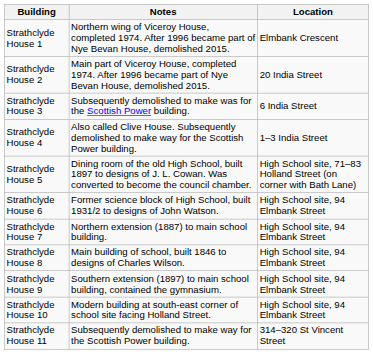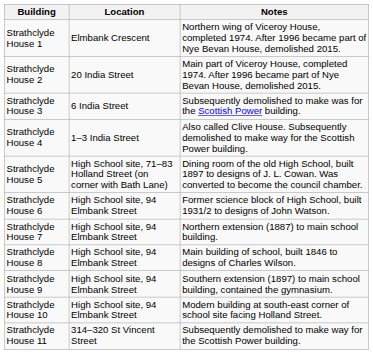 <table class="wikitable">
 <tr>
 <th>Building</th>
+<th>Location</th>
 <th>Notes</th>
-<th>Location</th>
 </tr>
 <tr>
 <td>Strathclyde House 1</td>
+<td>Elmbank Crescent</td>
 <td>Northern wing of Viceroy House, completed 1974. After 1996 became part of Nye Bevan House, demolished 2015.</td>
-<td>Elmbank Crescent</td>
 </tr>
 <tr>
 <td>Strathclyde House 2</td>
+<td>20 India Street</td>
 <td>Main part of Viceroy House, completed 1974. After 1996 became part of Nye Bevan House, demolished 2015.</td>
-<td>20 India Street</td>
 </tr>
 <tr>
 <td>Strathclyde House 3</td>
+<td>6 India Street</td>
 <td>Subsequently demolished to make was for the <a href='#'>Scottish Power</a> building.</td>
-<td>6 India Street</td>
 </tr>
 <tr>
 <td>Strathclyde House 4</td>
+<td>1–3 India Street</td>
 <td>Also called Clive House. Subsequently demolished to make way for the Scottish Power building.</td>
-<td>1–3 India Street</td>
 </tr>
 <tr>
 <td>Strathclyde House 5</td>
+<td>High School site, 71–83 Holland Street (on corner with Bath Lane)</td>
 <td>Dining room of the old High School, built 1897 to designs of J. L. Cowan. Was converted to become the council chamber.</td>
-<td>High School site, 71–83 Holland Street (on corner with Bath Lane)</td>
 </tr>
 <tr>
 <td>Strathclyde House 6</td>
+<td>High School site, 94 Elmbank Street</td>
 <td>Former science block of High School, built 1931/2 to designs of John Watson.</td>
-<td>High School site, 94 Elmbank Street</td>
 </tr>
 <tr>
 <td>Strathclyde House 7</td>
+<td>High School site, 94 Elmbank Street</td>
 <td>Northern extension (1887) to main school building.</td>
-<td>High School site, 94 Elmbank Street</td>
 </tr>
 <tr>
 <td>Strathclyde House 8</td>
+<td>High School site, 94 Elmbank Street</td>
 <td>Main building of school, built 1846 to designs of Charles Wilson.</td>
-<td>High School site, 94 Elmbank Street</td>
 </tr>
 <tr>
 <td>Strathclyde House 9</td>
+<td>High School site, 94 Elmbank Street</td>
 <td>Southern extension (1897) to main school building, contained the gymnasium.</td>
-<td>High School site, 94 Elmbank Street</td>
 </tr>
 <tr>
 <td>Strathclyde House 10</td>
+<td>High School site, 94 Elmbank Street</td>
 <td>Modern building at south-east corner of school site facing Holland Street.</td>
-<td>High School site, 94 Elmbank Street</td>
 </tr>
 <tr>
 <td>Strathclyde House 11</td>
+<td>314–320 St Vincent Street</td>
 <td>Subsequently demolished to make way for the Scottish Power building.</td>
-<td>314–320 St Vincent Street</td>
 </tr>
 </table>
